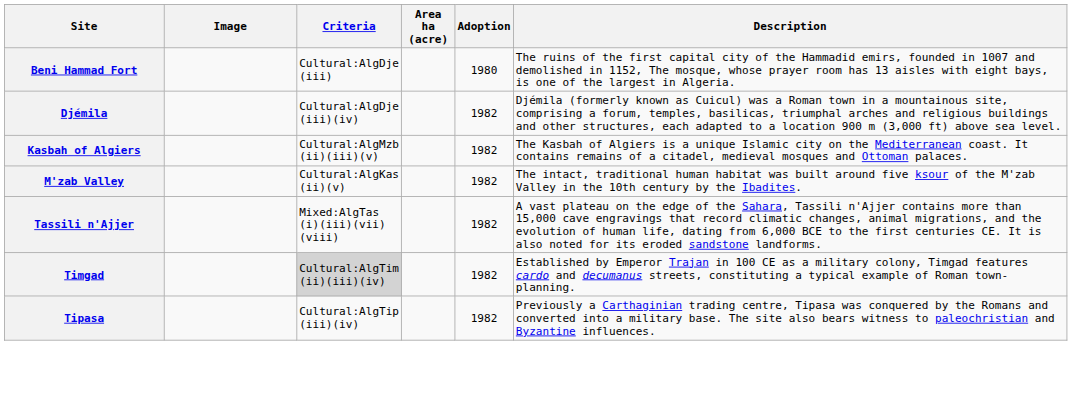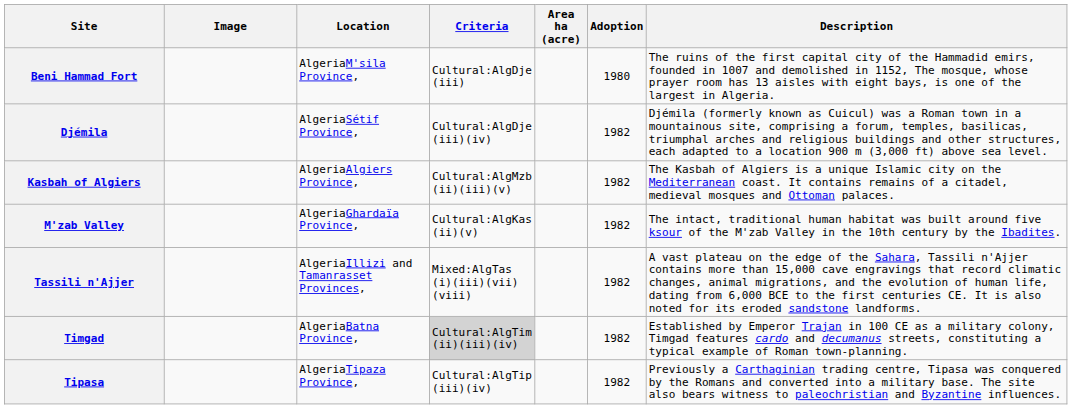 <table class="wikitable sortable">
 <tr>
 <th scope="col" style="width:15%;">Site</th>
 <th scope="col" class="unsortable" style="width:150px;">Image</th>
+<th scope="col" style="width:12.5%;">Location</th>
 <th scope="row" style="width:5%;"><a href='#'>Criteria</a></th>
 <th scope="col" style="width:5%;">Area<br>ha (acre)<br></th>
 <th scope="col" style="width:5%;">Adoption</th>
 <th scope="col" class="unsortable">Description</th>
 </tr>
 <tr>
 <th scope="row"><a href='#'>Beni Hammad Fort</a></th>
 <td></td>
+<td><span>Algeria</span><a href='#'>M'sila Province</a>,<br><br><small></small></td>
 <td>Cultural:<span>AlgDje</span><br>(iii)</td>
 <td></td>
 <td align="center">1980</td>
 <td>The ruins of the first capital city of the Hammadid emirs, founded in 1007 and demolished in 1152, The mosque, whose prayer room has 13 aisles with eight bays, is one of the largest in Algeria.</td>
 </tr>
 <tr>
 <th scope="row"><a href='#'>Djémila</a></th>
 <td></td>
+<td><span>Algeria</span><a href='#'>Sétif Province</a>,<br><br><small></small></td>
 <td>Cultural:<span>AlgDje</span><br>(iii)(iv)</td>
 <td></td>
 <td align="center">1982</td>
 <td>Djémila (formerly known as Cuicul) was a Roman town in a mountainous site, comprising a forum, temples, basilicas, triumphal arches and religious buildings and other structures, each adapted to a location 900 m (3,000 ft) above sea level.</td>
 </tr>
 <tr>
 <th scope="row"><a href='#'>Kasbah of Algiers</a></th>
 <td></td>
+<td><span>Algeria</span><a href='#'>Algiers Province</a>,<br><br><small></small></td>
 <td>Cultural:<span>AlgMzb</span><br>(ii)(iii)(v)</td>
 <td></td>
 <td align="center">1982</td>
 <td>The Kasbah of Algiers is a unique Islamic city on the <a href='#'>Mediterranean</a> coast. It contains remains of a citadel, medieval mosques and <a href='#'>Ottoman</a> palaces.</td>
 </tr>
 <tr>
 <th scope="row"><a href='#'>M'zab Valley</a></th>
 <td></td>
+<td><span>Algeria</span><a href='#'>Ghardaïa Province</a>,<br><br><small></small></td>
 <td>Cultural:<span>AlgKas</span><br>(ii)(v)</td>
 <td></td>
 <td align="center">1982</td>
 <td>The intact, traditional human habitat was built around five <a href='#'>ksour</a> of the M'zab Valley in the 10th century by the <a href='#'>Ibadites</a>.</td>
 </tr>
 <tr>
 <th scope="row"><a href='#'>Tassili n'Ajjer</a></th>
 <td></td>
+<td><span>Algeria</span><a href='#'>Illizi</a> and <a href='#'>Tamanrasset Provinces</a>,<br><br><small></small></td>
 <td>Mixed:<span>AlgTas</span><br>(i)(iii)(vii)(viii)</td>
 <td></td>
 <td align="center">1982</td>
 <td>A vast plateau on the edge of the <a href='#'>Sahara</a>, Tassili n'Ajjer contains more than 15,000 cave engravings that record climatic changes, animal migrations, and the evolution of human life, dating from 6,000 BCE to the first centuries CE. It is also noted for its eroded <a href='#'>sandstone</a> landforms.</td>
 </tr>
 <tr>
 <th scope="row"><a href='#'>Timgad</a></th>
 <td></td>
+<td><span>Algeria</span><a href='#'>Batna Province</a>,<br><br><small></small></td>
 <td style="background: lightgrey;">Cultural:<span>AlgTim</span><br>(ii)(iii)(iv)</td>
 <td></td>
 <td align="center">1982</td>
 <td>Established by Emperor <a href='#'>Trajan</a> in 100 CE as a military colony, Timgad features <em><a href='#'>cardo</a></em> and <em><a href='#'>decumanus</a></em> streets, constituting a typical example of Roman town-planning.</td>
 </tr>
 <tr>
 <th scope="row"><a href='#'>Tipasa</a></th>
 <td></td>
+<td><span>Algeria</span><a href='#'>Tipaza Province</a>,<br><br><small></small></td>
 <td>Cultural:<span>AlgTip</span><br>(iii)(iv)</td>
 <td></td>
 <td align="center">1982</td>
 <td>Previously a <a href='#'>Carthaginian</a> trading centre, Tipasa was conquered by the Romans and converted into a military base. The site also bears witness to <a href='#'>paleochristian</a> and <a href='#'>Byzantine</a> influences.</td>
 </tr>
 </table>
